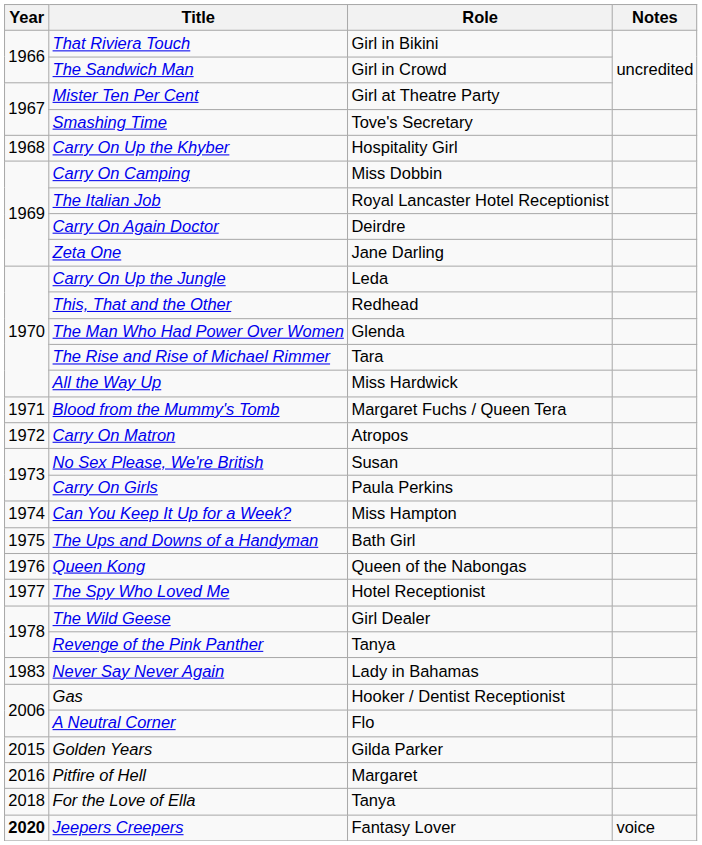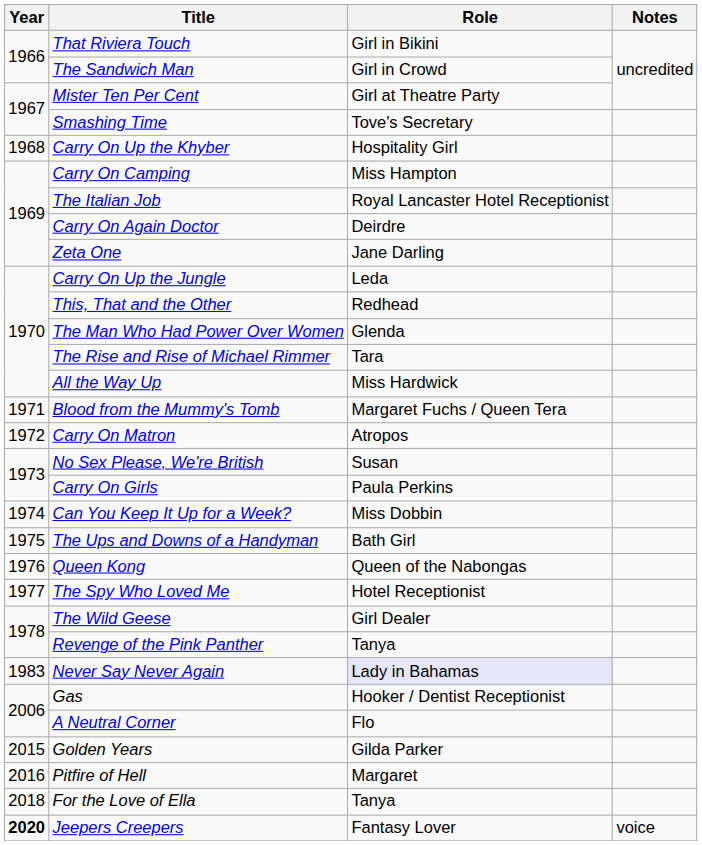 <table class="wikitable sortable">
 <tr>
 <th>Year</th>
 <th>Title</th>
 <th>Role</th>
 <th>Notes</th>
 </tr>
 <tr>
 <td rowspan=2>1966</td>
 <td><em><a href='#'>That Riviera Touch</a></em></td>
 <td>Girl in Bikini</td>
 <td rowspan="3">uncredited</td>
 </tr>
 <tr>
 <td><em><a href='#'>The Sandwich Man</a></em></td>
 <td>Girl in Crowd</td>
 </tr>
 <tr>
 <td rowspan=2>1967</td>
 <td><em><a href='#'>Mister Ten Per Cent</a></em></td>
 <td>Girl at Theatre Party</td>
 </tr>
 <tr>
 <td><em><a href='#'>Smashing Time</a></em></td>
 <td>Tove's Secretary</td>
 <td></td>
 </tr>
 <tr>
 <td>1968</td>
 <td><em><a href='#'>Carry On Up the Khyber</a></em></td>
 <td>Hospitality Girl</td>
 <td></td>
 </tr>
 <tr>
 <td rowspan=4>1969</td>
 <td><em><a href='#'>Carry On Camping</a></em></td>
-<td>Miss Dobbin</td>
+<td>Miss Hampton</td>
 <td></td>
 </tr>
 <tr>
 <td><em><a href='#'>The Italian Job</a></em></td>
 <td>Royal Lancaster Hotel Receptionist</td>
 <td></td>
 </tr>
 <tr>
 <td><em><a href='#'>Carry On Again Doctor</a></em></td>
 <td>Deirdre</td>
 <td></td>
 </tr>
 <tr>
 <td><em><a href='#'>Zeta One</a></em></td>
 <td>Jane Darling</td>
 <td></td>
 </tr>
 <tr>
 <td rowspan=5>1970</td>
 <td><em><a href='#'>Carry On Up the Jungle</a></em></td>
 <td>Leda</td>
 <td></td>
 </tr>
 <tr>
 <td><em><a href='#'>This, That and the Other</a></em></td>
 <td>Redhead</td>
 <td></td>
 </tr>
 <tr>
 <td><em><a href='#'>The Man Who Had Power Over Women</a></em></td>
 <td>Glenda</td>
 <td></td>
 </tr>
 <tr>
 <td><em><a href='#'>The Rise and Rise of Michael Rimmer</a></em></td>
 <td>Tara</td>
 <td></td>
 </tr>
 <tr>
 <td><em><a href='#'>All the Way Up</a></em></td>
 <td>Miss Hardwick</td>
 <td></td>
 </tr>
 <tr>
 <td>1971</td>
 <td><em><a href='#'>Blood from the Mummy's Tomb</a></em></td>
 <td>Margaret Fuchs / Queen Tera</td>
 <td></td>
 </tr>
 <tr>
 <td>1972</td>
 <td><em><a href='#'>Carry On Matron</a></em></td>
 <td>Atropos</td>
 <td></td>
 </tr>
 <tr>
 <td rowspan=2>1973</td>
 <td><em><a href='#'>No Sex Please, We're British</a></em></td>
 <td>Susan</td>
 <td></td>
 </tr>
 <tr>
 <td><em><a href='#'>Carry On Girls</a></em></td>
 <td>Paula Perkins</td>
 <td></td>
 </tr>
 <tr>
 <td>1974</td>
 <td><em><a href='#'>Can You Keep It Up for a Week?</a></em></td>
-<td>Miss Hampton</td>
+<td>Miss Dobbin</td>
 <td></td>
 </tr>
 <tr>
 <td>1975</td>
 <td><em><a href='#'>The Ups and Downs of a Handyman</a></em></td>
 <td>Bath Girl</td>
 <td></td>
 </tr>
 <tr>
 <td>1976</td>
 <td><em><a href='#'>Queen Kong</a></em></td>
 <td>Queen of the Nabongas</td>
 <td></td>
 </tr>
 <tr>
 <td>1977</td>
 <td><em><a href='#'>The Spy Who Loved Me</a></em></td>
 <td>Hotel Receptionist</td>
 <td></td>
 </tr>
 <tr>
 <td rowspan=2>1978</td>
 <td><em><a href='#'>The Wild Geese</a></em></td>
 <td>Girl Dealer</td>
 <td></td>
 </tr>
 <tr>
 <td><em><a href='#'>Revenge of the Pink Panther</a></em></td>
 <td>Tanya</td>
 <td></td>
 </tr>
 <tr>
 <td>1983</td>
 <td><em><a href='#'>Never Say Never Again</a></em></td>
-<td>Lady in Bahamas</td>
+<td style="background: lavender;">Lady in Bahamas</td>
 <td></td>
 </tr>
 <tr>
 <td rowspan=2>2006</td>
 <td><em>Gas</em></td>
 <td>Hooker / Dentist Receptionist</td>
 <td></td>
 </tr>
 <tr>
 <td><em><a href='#'>A Neutral Corner</a></em></td>
 <td>Flo</td>
 <td></td>
 </tr>
 <tr>
 <td>2015</td>
 <td><em>Golden Years</em></td>
 <td>Gilda Parker</td>
 <td></td>
 </tr>
 <tr>
 <td>2016</td>
 <td><em>Pitfire of Hell</em></td>
 <td>Margaret</td>
 <td></td>
 </tr>
 <tr>
 <td>2018</td>
 <td><em>For the Love of Ella</em></td>
 <td>Tanya</td>
 <td></td>
 </tr>
 <tr>
 <td><strong>2020</strong></td>
 <td><em><a href='#'>Jeepers Creepers</a></em></td>
 <td>Fantasy Lover</td>
 <td>voice</td>
 </tr>
 </table>
